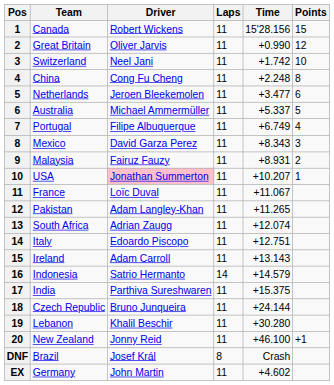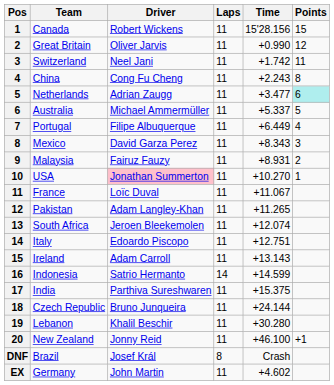 <table class="wikitable" style="font-size:95%">
 <tr>
 <th>Pos</th>
 <th>Team</th>
 <th>Driver</th>
 <th>Laps</th>
 <th>Time</th>
 <th>Points</th>
 </tr>
 <tr>
 <th>1</th>
 <td> <a href='#'>Canada</a></td>
 <td><a href='#'>Robert Wickens</a></td>
 <td>11</td>
 <td>15'28.156</td>
 <td>15</td>
 </tr>
 <tr>
 <th>2</th>
 <td> <a href='#'>Great Britain</a></td>
 <td><a href='#'>Oliver Jarvis</a></td>
 <td>11</td>
 <td align=right>+0.990</td>
 <td>12</td>
 </tr>
 <tr>
 <th>3</th>
 <td> <a href='#'>Switzerland</a></td>
 <td><a href='#'>Neel Jani</a></td>
 <td>11</td>
 <td align=right>+1.742</td>
-<td>10</td>
+<td>11</td>
 </tr>
 <tr>
 <th>4</th>
 <td> <a href='#'>China</a></td>
 <td><a href='#'>Cong Fu Cheng</a></td>
 <td>11</td>
-<td align=right>+2.248</td>
+<td align=right>+2.243</td>
 <td>8</td>
 </tr>
 <tr>
 <th>5</th>
 <td> <a href='#'>Netherlands</a></td>
-<td><a href='#'>Jeroen Bleekemolen</a></td>
+<td><a href='#'>Adrian Zaugg</a></td>
 <td>11</td>
 <td align=right>+3.477</td>
-<td>6</td>
+<td style="background: paleturquoise;">6</td>
 </tr>
 <tr>
 <th>6</th>
 <td> <a href='#'>Australia</a></td>
 <td><a href='#'>Michael Ammermüller</a></td>
 <td>11</td>
 <td align=right>+5.337</td>
 <td>5</td>
 </tr>
 <tr>
 <th>7</th>
 <td> <a href='#'>Portugal</a></td>
 <td><a href='#'>Filipe Albuquerque</a></td>
 <td>11</td>
-<td align=right>+6.749</td>
+<td align=right>+6.449</td>
 <td>4</td>
 </tr>
 <tr>
 <th>8</th>
 <td> <a href='#'>Mexico</a></td>
 <td><a href='#'>David Garza Perez</a></td>
 <td>11</td>
 <td align=right>+8.343</td>
 <td>3</td>
 </tr>
 <tr>
 <th>9</th>
 <td> <a href='#'>Malaysia</a></td>
 <td><a href='#'>Fairuz Fauzy</a></td>
 <td>11</td>
 <td align=right>+8.931</td>
 <td>2</td>
 </tr>
 <tr>
 <th>10</th>
 <td> <a href='#'>USA</a></td>
 <td style="background: pink;"><a href='#'>Jonathan Summerton</a></td>
 <td>11</td>
-<td align=right>+10.207</td>
+<td align=right>+10.270</td>
 <td>1</td>
 </tr>
 <tr>
 <th>11</th>
 <td> <a href='#'>France</a></td>
 <td><a href='#'>Loïc Duval</a></td>
 <td>11</td>
 <td align=right>+11.067</td>
 <td></td>
 </tr>
 <tr>
 <th>12</th>
 <td> <a href='#'>Pakistan</a></td>
 <td><a href='#'>Adam Langley-Khan</a></td>
 <td>11</td>
 <td align=right>+11.265</td>
 <td></td>
 </tr>
 <tr>
 <th>13</th>
 <td> <a href='#'>South Africa</a></td>
-<td><a href='#'>Adrian Zaugg</a></td>
+<td><a href='#'>Jeroen Bleekemolen</a></td>
 <td>11</td>
 <td align=right>+12.074</td>
 <td></td>
 </tr>
 <tr>
 <th>14</th>
 <td> <a href='#'>Italy</a></td>
 <td><a href='#'>Edoardo Piscopo</a></td>
 <td>11</td>
 <td align=right>+12.751</td>
 <td></td>
 </tr>
 <tr>
 <th>15</th>
 <td> <a href='#'>Ireland</a></td>
 <td><a href='#'>Adam Carroll</a></td>
 <td>11</td>
 <td align=right>+13.143</td>
 <td></td>
 </tr>
 <tr>
 <th>16</th>
 <td> <a href='#'>Indonesia</a></td>
 <td><a href='#'>Satrio Hermanto</a></td>
 <td>14</td>
-<td align=right>+14.579</td>
+<td align=right>+14.599</td>
 <td></td>
 </tr>
 <tr>
 <th>17</th>
 <td> <a href='#'>India</a></td>
 <td><a href='#'>Parthiva Sureshwaren</a></td>
 <td>11</td>
 <td align=right>+15.375</td>
 <td></td>
 </tr>
 <tr>
 <th>18</th>
 <td> <a href='#'>Czech Republic</a></td>
 <td><a href='#'>Bruno Junqueira</a></td>
 <td>11</td>
 <td align=right>+24.144</td>
 <td></td>
 </tr>
 <tr>
 <th>19</th>
 <td> <a href='#'>Lebanon</a></td>
 <td><a href='#'>Khalil Beschir</a></td>
 <td>11</td>
 <td align=right>+30.280</td>
 <td></td>
 </tr>
 <tr>
 <th>20</th>
 <td> <a href='#'>New Zealand</a></td>
 <td><a href='#'>Jonny Reid</a></td>
 <td>11</td>
 <td align=right>+46.100</td>
 <td>+1</td>
 </tr>
 <tr>
 <th>DNF</th>
 <td> <a href='#'>Brazil</a></td>
 <td><a href='#'>Josef Král</a></td>
 <td>8</td>
 <td align=right>Crash</td>
 <td></td>
 </tr>
 <tr>
 <th>EX</th>
 <td> <a href='#'>Germany</a></td>
 <td><a href='#'>John Martin</a></td>
 <td>11</td>
 <td align=right>+4.602</td>
 <td></td>
 </tr>
 </table>
